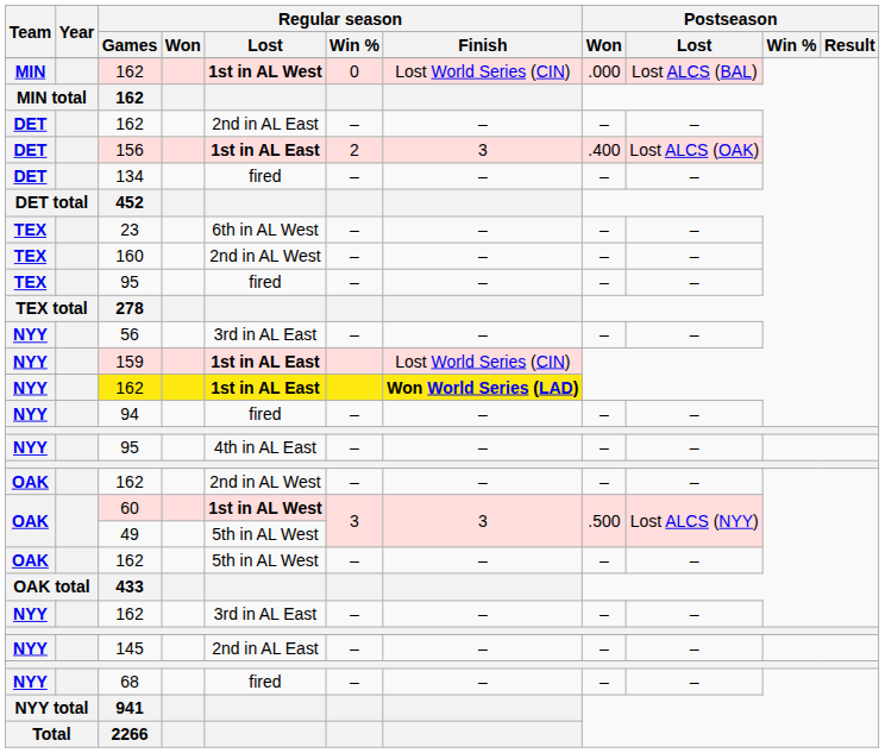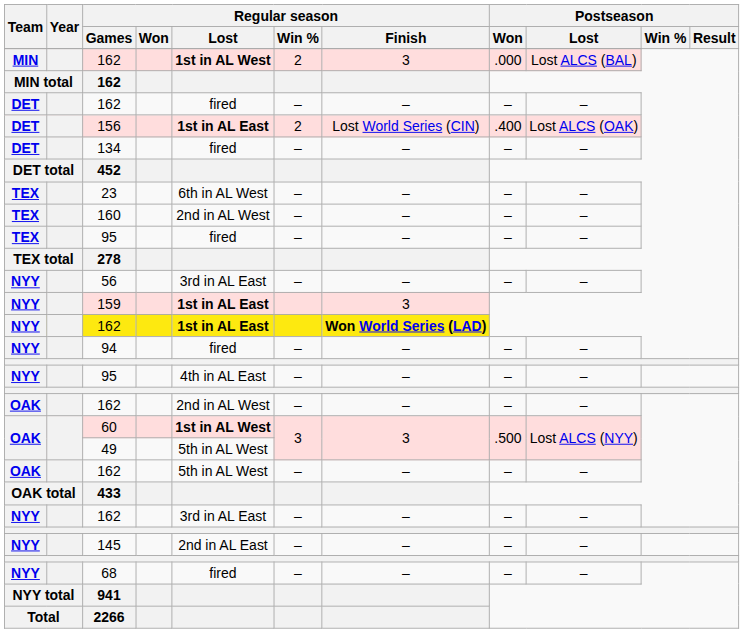 <table class="wikitable" style="font-size: 95%; text-align:center;">
 <tr>
 <th rowspan="2">Team</th>
 <th rowspan="2">Year</th>
 <th colspan="5">Regular season</th>
 <th colspan="4">Postseason</th>
 </tr>
 <tr>
 <th>Games</th>
 <th>Won</th>
 <th>Lost</th>
 <th>Win %</th>
 <th>Finish</th>
 <th>Won</th>
 <th>Lost</th>
 <th>Win %</th>
 <th>Result</th>
 </tr>
 <tr>
 </tr>
 <tr style="background:#fdd">
 <th><a href='#'>MIN</a></th>
 <th></th>
 <td>162</td>
 <td></td>
 <td><strong>1st in AL West</strong></td>
-<td>0</td>
-<td>Lost <a href='#'>World Series</a> (<a href='#'>CIN</a>)</td>
+<td>2</td>
+<td>3</td>
 <td>.000</td>
 <td>Lost <a href='#'>ALCS</a> (<a href='#'>BAL</a>)</td>
 </tr>
 <tr>
 <th colspan="2">MIN total</th>
 <th>162</th>
 <th></th>
 <th></th>
 <th></th>
 <th></th>
 </tr>
 <tr>
 <th><a href='#'>DET</a></th>
 <th></th>
 <td>162</td>
 <td></td>
-<td>2nd in AL East</td>
+<td>fired</td>
 <td>–</td>
 <td>–</td>
 <td>–</td>
 <td>–</td>
 </tr>
 <tr style="background:#fdd">
 <th><a href='#'>DET</a></th>
 <th></th>
 <td>156</td>
 <td></td>
 <td><strong>1st in AL East</strong></td>
 <td>2</td>
-<td>3</td>
+<td>Lost <a href='#'>World Series</a> (<a href='#'>CIN</a>)</td>
 <td>.400</td>
 <td>Lost <a href='#'>ALCS</a> (<a href='#'>OAK</a>)</td>
 </tr>
 <tr>
 <th><a href='#'>DET</a></th>
 <th></th>
 <td>134</td>
 <td></td>
 <td>fired</td>
 <td>–</td>
 <td>–</td>
 <td>–</td>
 <td>–</td>
 </tr>
 <tr>
 <th colspan="2">DET total</th>
 <th>452</th>
 <th></th>
 <th></th>
 <th></th>
 <th></th>
 </tr>
 <tr>
 <th><a href='#'>TEX</a></th>
 <th></th>
 <td>23</td>
 <td></td>
 <td>6th in AL West</td>
 <td>–</td>
 <td>–</td>
 <td>–</td>
 <td>–</td>
 </tr>
 <tr>
 <th><a href='#'>TEX</a></th>
 <th></th>
 <td>160</td>
 <td></td>
 <td>2nd in AL West</td>
 <td>–</td>
 <td>–</td>
 <td>–</td>
 <td>–</td>
 </tr>
 <tr>
 <th><a href='#'>TEX</a></th>
 <th></th>
 <td>95</td>
 <td></td>
 <td>fired</td>
 <td>–</td>
 <td>–</td>
 <td>–</td>
 <td>–</td>
 </tr>
 <tr>
 <th colspan="2">TEX total</th>
 <th>278</th>
 <th></th>
 <th></th>
 <th></th>
 <th></th>
 </tr>
 <tr>
 <th><a href='#'>NYY</a></th>
 <th></th>
 <td>56</td>
 <td></td>
 <td>3rd in AL East</td>
 <td>–</td>
 <td>–</td>
 <td>–</td>
 <td>–</td>
 </tr>
 <tr style="background:#fdd">
 <th><a href='#'>NYY</a></th>
 <th></th>
 <td>159</td>
 <td></td>
 <td><strong>1st in AL East</strong></td>
 <td></td>
-<td>Lost <a href='#'>World Series</a> (<a href='#'>CIN</a>)</td>
+<td>3</td>
 </tr>
 <tr style="background:#fde910">
 <th><a href='#'>NYY</a></th>
 <th></th>
 <td>162</td>
 <td></td>
 <td><strong>1st in AL East</strong></td>
 <td></td>
 <td><strong>Won <a href='#'>World Series</a> (<a href='#'>LAD</a>)</strong></td>
 </tr>
 <tr>
 <th><a href='#'>NYY</a></th>
 <th></th>
 <td>94</td>
 <td></td>
 <td>fired</td>
 <td>–</td>
 <td>–</td>
 <td>–</td>
 <td>–</td>
 </tr>
 <tr>
 <th colspan="11"></th>
 </tr>
 <tr>
 <th><a href='#'>NYY</a></th>
 <th></th>
 <td>95</td>
 <td></td>
 <td>4th in AL East</td>
 <td>–</td>
 <td>–</td>
 <td>–</td>
 <td>–</td>
 </tr>
 <tr>
 <th colspan="11"></th>
 </tr>
 <tr>
 <th><a href='#'>OAK</a></th>
 <th></th>
 <td>162</td>
 <td></td>
 <td>2nd in AL West</td>
 <td>–</td>
 <td>–</td>
 <td>–</td>
 <td>–</td>
 </tr>
 <tr style="background:#fdd">
 <th rowspan="2"><a href='#'>OAK</a></th>
 <th rowspan="2"></th>
 <td>60</td>
 <td></td>
 <td><strong>1st in AL West</strong></td>
 <td rowspan="2">3</td>
 <td rowspan="2">3</td>
 <td rowspan="2">.500</td>
 <td rowspan="2">Lost <a href='#'>ALCS</a> (<a href='#'>NYY</a>)</td>
 </tr>
 <tr>
 <td>49</td>
 <td></td>
 <td>5th in AL West</td>
 </tr>
 <tr>
 <th><a href='#'>OAK</a></th>
 <th></th>
 <td>162</td>
 <td></td>
 <td>5th in AL West</td>
 <td>–</td>
 <td>–</td>
 <td>–</td>
 <td>–</td>
 </tr>
 <tr>
 <th colspan="2">OAK total</th>
 <th>433</th>
 <th></th>
 <th></th>
 <th></th>
 <th></th>
 </tr>
 <tr>
 <th><a href='#'>NYY</a></th>
 <th></th>
 <td>162</td>
 <td></td>
 <td>3rd in AL East</td>
 <td>–</td>
 <td>–</td>
 <td>–</td>
 <td>–</td>
 </tr>
 <tr>
 <th colspan="11"></th>
 </tr>
 <tr>
 <th><a href='#'>NYY</a></th>
 <th></th>
 <td>145</td>
 <td></td>
 <td>2nd in AL East</td>
 <td>–</td>
 <td>–</td>
 <td>–</td>
 <td>–</td>
 </tr>
 <tr>
 <th colspan="11"></th>
 </tr>
 <tr>
 <th><a href='#'>NYY</a></th>
 <th></th>
 <td>68</td>
 <td></td>
 <td>fired</td>
 <td>–</td>
 <td>–</td>
 <td>–</td>
 <td>–</td>
 </tr>
 <tr>
 <th colspan="2">NYY total</th>
 <th>941</th>
 <th></th>
 <th></th>
 <th></th>
 <th></th>
 </tr>
 <tr>
 <th colspan="2">Total</th>
 <th>2266</th>
 <th></th>
 <th></th>
 <th></th>
 <th></th>
 </tr>
 </table>
